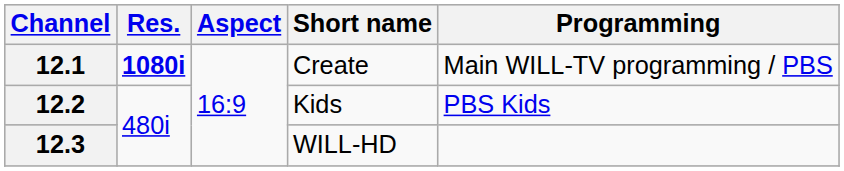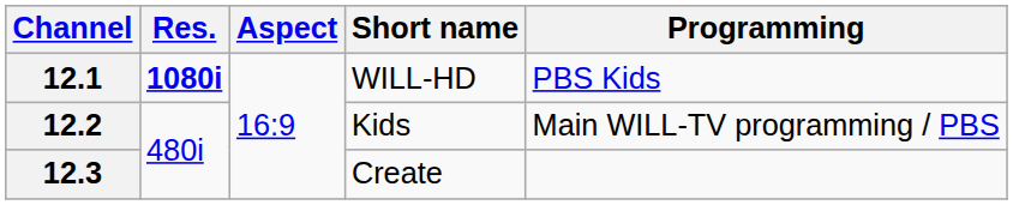 <table class="wikitable">
 <tr>
 <th><a href='#'>Channel</a></th>
 <th><a href='#'>Res.</a></th>
 <th><a href='#'>Aspect</a></th>
 <th>Short name</th>
 <th>Programming</th>
 </tr>
 <tr>
 <th scope = "row">12.1</th>
 <td><strong><a href='#'>1080i</a></strong></td>
 <td rowspan=3><a href='#'>16:9</a></td>
-<td>Create</td>
-<td>Main WILL-TV programming / <a href='#'>PBS</a></td>
+<td>WILL-HD</td>
+<td><a href='#'>PBS Kids</a></td>
 </tr>
 <tr>
 <th scope = "row">12.2</th>
 <td rowspan=2><a href='#'>480i</a></td>
 <td>Kids</td>
-<td><a href='#'>PBS Kids</a></td>
+<td>Main WILL-TV programming / <a href='#'>PBS</a></td>
 </tr>
 <tr>
 <th scope = "row">12.3</th>
-<td>WILL-HD</td>
+<td>Create</td>
 <td></td>
 </tr>
 </table>
